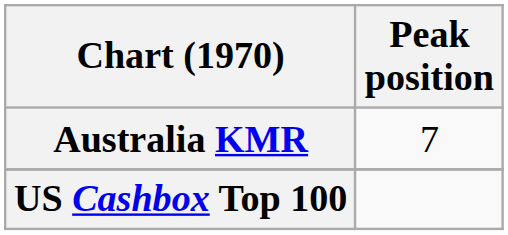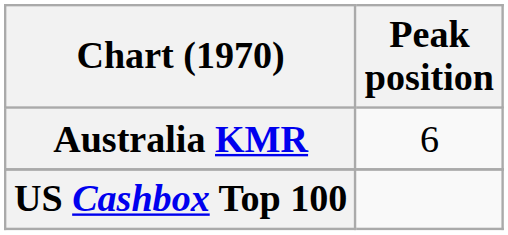 <table class="wikitable sortable plainrowheaders">
 <tr>
 <th>Chart (1970)</th>
 <th>Peak<br>position</th>
 </tr>
 <tr>
 <th scope="row">Australia <a href='#'>KMR</a></th>
-<td style="text-align:center;">7</td>
+<td style="text-align:center;">6</td>
 </tr>
 <tr>
 </tr>
 <tr>
 </tr>
 <tr>
 </tr>
 <tr>
 </tr>
 <tr>
 <th scope="row">US <a href='#'><em>Cashbox</em></a> Top 100</th>
 <td></td>
 </tr>
 </table>
